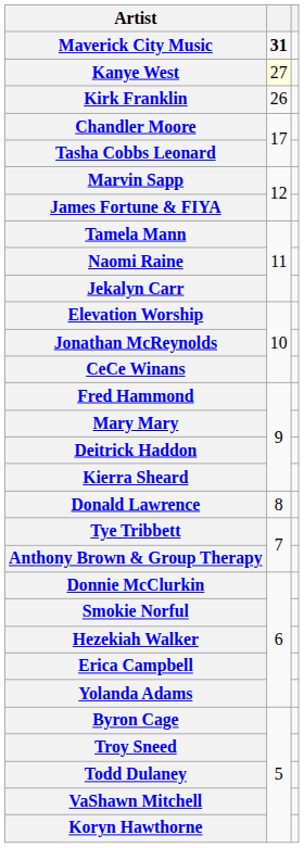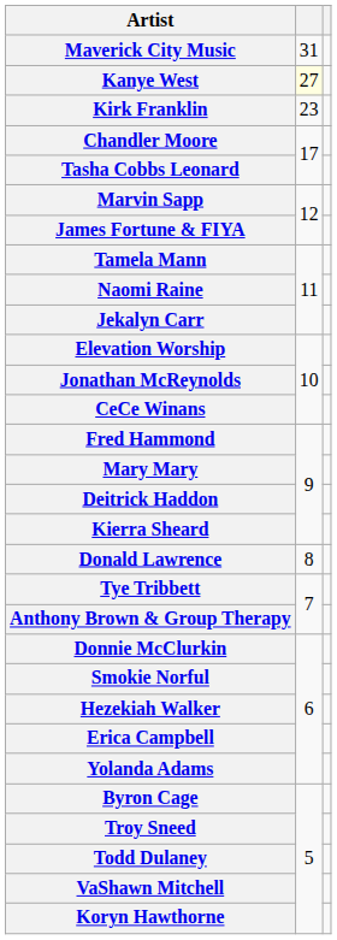 <table class="wikitable sortable plainrowheaders" style="text-align:center;" border="1";">
 <tr>
 <th scope=col>Artist</th>
 <th scope=col></th>
 <th scope=col class="unsortable"></th>
 </tr>
 <tr>
 <th scope=row><a href='#'>Maverick City Music</a></th>
-<td><strong>31</strong></td>
+<td>31</td>
 <td></td>
 </tr>
 <tr>
 <th scope=row><a href='#'>Kanye West</a></th>
 <td style="background: lightyellow;">27</td>
 <td></td>
 </tr>
 <tr>
 <th scope=row><a href='#'>Kirk Franklin</a></th>
-<td>26</td>
+<td>23</td>
 <td></td>
 </tr>
 <tr>
 <th scope=row><a href='#'>Chandler Moore</a></th>
 <td rowspan="2">17</td>
 <td></td>
 </tr>
 <tr>
 <th scope=row><a href='#'>Tasha Cobbs Leonard</a></th>
 <td></td>
 </tr>
 <tr>
 <th scope=row><a href='#'>Marvin Sapp</a></th>
 <td rowspan="2">12</td>
 <td></td>
 </tr>
 <tr>
 <th scope=row><a href='#'>James Fortune & FIYA</a></th>
 <td></td>
 </tr>
 <tr>
 <th scope=row><a href='#'>Tamela Mann</a></th>
 <td rowspan="3">11</td>
 <td></td>
 </tr>
 <tr>
 <th scope=row><a href='#'>Naomi Raine</a></th>
 <td></td>
 </tr>
 <tr>
 <th scope=row><a href='#'>Jekalyn Carr</a></th>
 <td></td>
 </tr>
 <tr>
 <th scope=row><a href='#'>Elevation Worship</a></th>
 <td rowspan="3">10</td>
 <td></td>
 </tr>
 <tr>
 <th scope=row><a href='#'>Jonathan McReynolds</a></th>
 <td></td>
 </tr>
 <tr>
 <th scope=row><a href='#'>CeCe Winans</a></th>
 <td></td>
 </tr>
 <tr>
 <th scope=row><a href='#'>Fred Hammond</a></th>
 <td rowspan="4">9</td>
 <td></td>
 </tr>
 <tr>
 <th scope=row><a href='#'>Mary Mary</a></th>
 <td></td>
 </tr>
 <tr>
 <th scope=row><a href='#'>Deitrick Haddon</a></th>
 <td></td>
 </tr>
 <tr>
 <th scope=row><a href='#'>Kierra Sheard</a></th>
 <td></td>
 </tr>
 <tr>
 <th scope=row><a href='#'>Donald Lawrence</a></th>
 <td rowspan=1>8</td>
 <td></td>
 </tr>
 <tr>
 <th scope=row><a href='#'>Tye Tribbett</a></th>
 <td rowspan="2">7</td>
 <td></td>
 </tr>
 <tr>
 <th scope=row><a href='#'>Anthony Brown & Group Therapy</a></th>
 <td></td>
 </tr>
 <tr>
 <th scope=row><a href='#'>Donnie McClurkin</a></th>
 <td rowspan="5">6</td>
 <td></td>
 </tr>
 <tr>
 <th scope=row><a href='#'>Smokie Norful</a></th>
 <td></td>
 </tr>
 <tr>
 <th scope=row><a href='#'>Hezekiah Walker</a></th>
 <td></td>
 </tr>
 <tr>
 <th scope=row><a href='#'>Erica Campbell</a></th>
 <td></td>
 </tr>
 <tr>
 <th scope=row><a href='#'>Yolanda Adams</a></th>
 <td></td>
 </tr>
 <tr>
 <th scope=row><a href='#'>Byron Cage</a></th>
 <td rowspan="5">5</td>
 <td></td>
 </tr>
 <tr>
 <th scope=row><a href='#'>Troy Sneed</a></th>
 <td></td>
 </tr>
 <tr>
 <th scope=row><a href='#'>Todd Dulaney</a></th>
 <td></td>
 </tr>
 <tr>
 <th scope=row><a href='#'>VaShawn Mitchell</a></th>
 <td></td>
 </tr>
 <tr>
 <th scope=row><a href='#'>Koryn Hawthorne</a></th>
 <td></td>
 </tr>
 </table>
